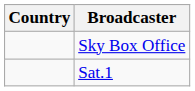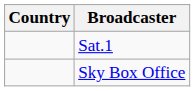 <table class="wikitable">
 <tr>
 <th align=center>Country</th>
 <th align=center>Broadcaster</th>
 </tr>
 <tr>
 <td></td>
-<td><a href='#'>Sky Box Office</a></td>
+<td><a href='#'>Sat.1</a></td>
 </tr>
 <tr>
 <td></td>
-<td><a href='#'>Sat.1</a></td>
+<td><a href='#'>Sky Box Office</a></td>
 </tr>
 </table>
